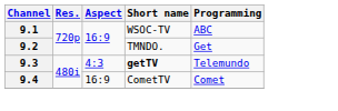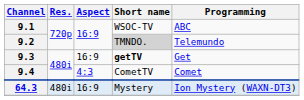 <table class="wikitable">
 <tr>
 <th scope="col"><a href='#'>Channel</a></th>
 <th scope="col"><a href='#'>Res.</a></th>
 <th scope="col"><a href='#'>Aspect</a></th>
 <th scope="col">Short name</th>
 <th scope="col">Programming</th>
 </tr>
 <tr>
 <th scope="row">9.1</th>
 <td rowspan=2><a href='#'>720p</a></td>
 <td rowspan=2><a href='#'>16:9</a></td>
 <td>WSOC-TV</td>
 <td><a href='#'>ABC</a></td>
 </tr>
 <tr>
 <th scope="row">9.2</th>
-<td>TMNDO.</td>
-<td><a href='#'>Get</a></td>
+<td style="background: lightgrey;">TMNDO.</td>
+<td><a href='#'>Telemundo</a></td>
 </tr>
 <tr>
 <th scope="row">9.3</th>
 <td rowspan="2"><a href='#'>480i</a></td>
-<td><a href='#'>4:3</a></td>
+<td>16:9</td>
 <td><strong>getTV</strong></td>
-<td><a href='#'>Telemundo</a></td>
+<td><a href='#'>Get</a></td>
 </tr>
 <tr>
 <th>9.4</th>
-<td>16:9</td>
+<td><a href='#'>4:3</a></td>
 <td>CometTV</td>
 <td><a href='#'>Comet</a></td>
+</tr>
+<tr style="background-color:#DFEBF6; border-top: 2px solid #003399;">
+<th scope="row"><a href='#'>64.3</a></th>
+<td>480i</td>
+<td>16:9</td>
+<td>Mystery</td>
+<td><a href='#'>Ion Mystery</a> (<a href='#'>WAXN-DT3</a>)</td>
 </tr>
 <tr style="background-color:#DFEBF6">
 </tr>
 </table>
